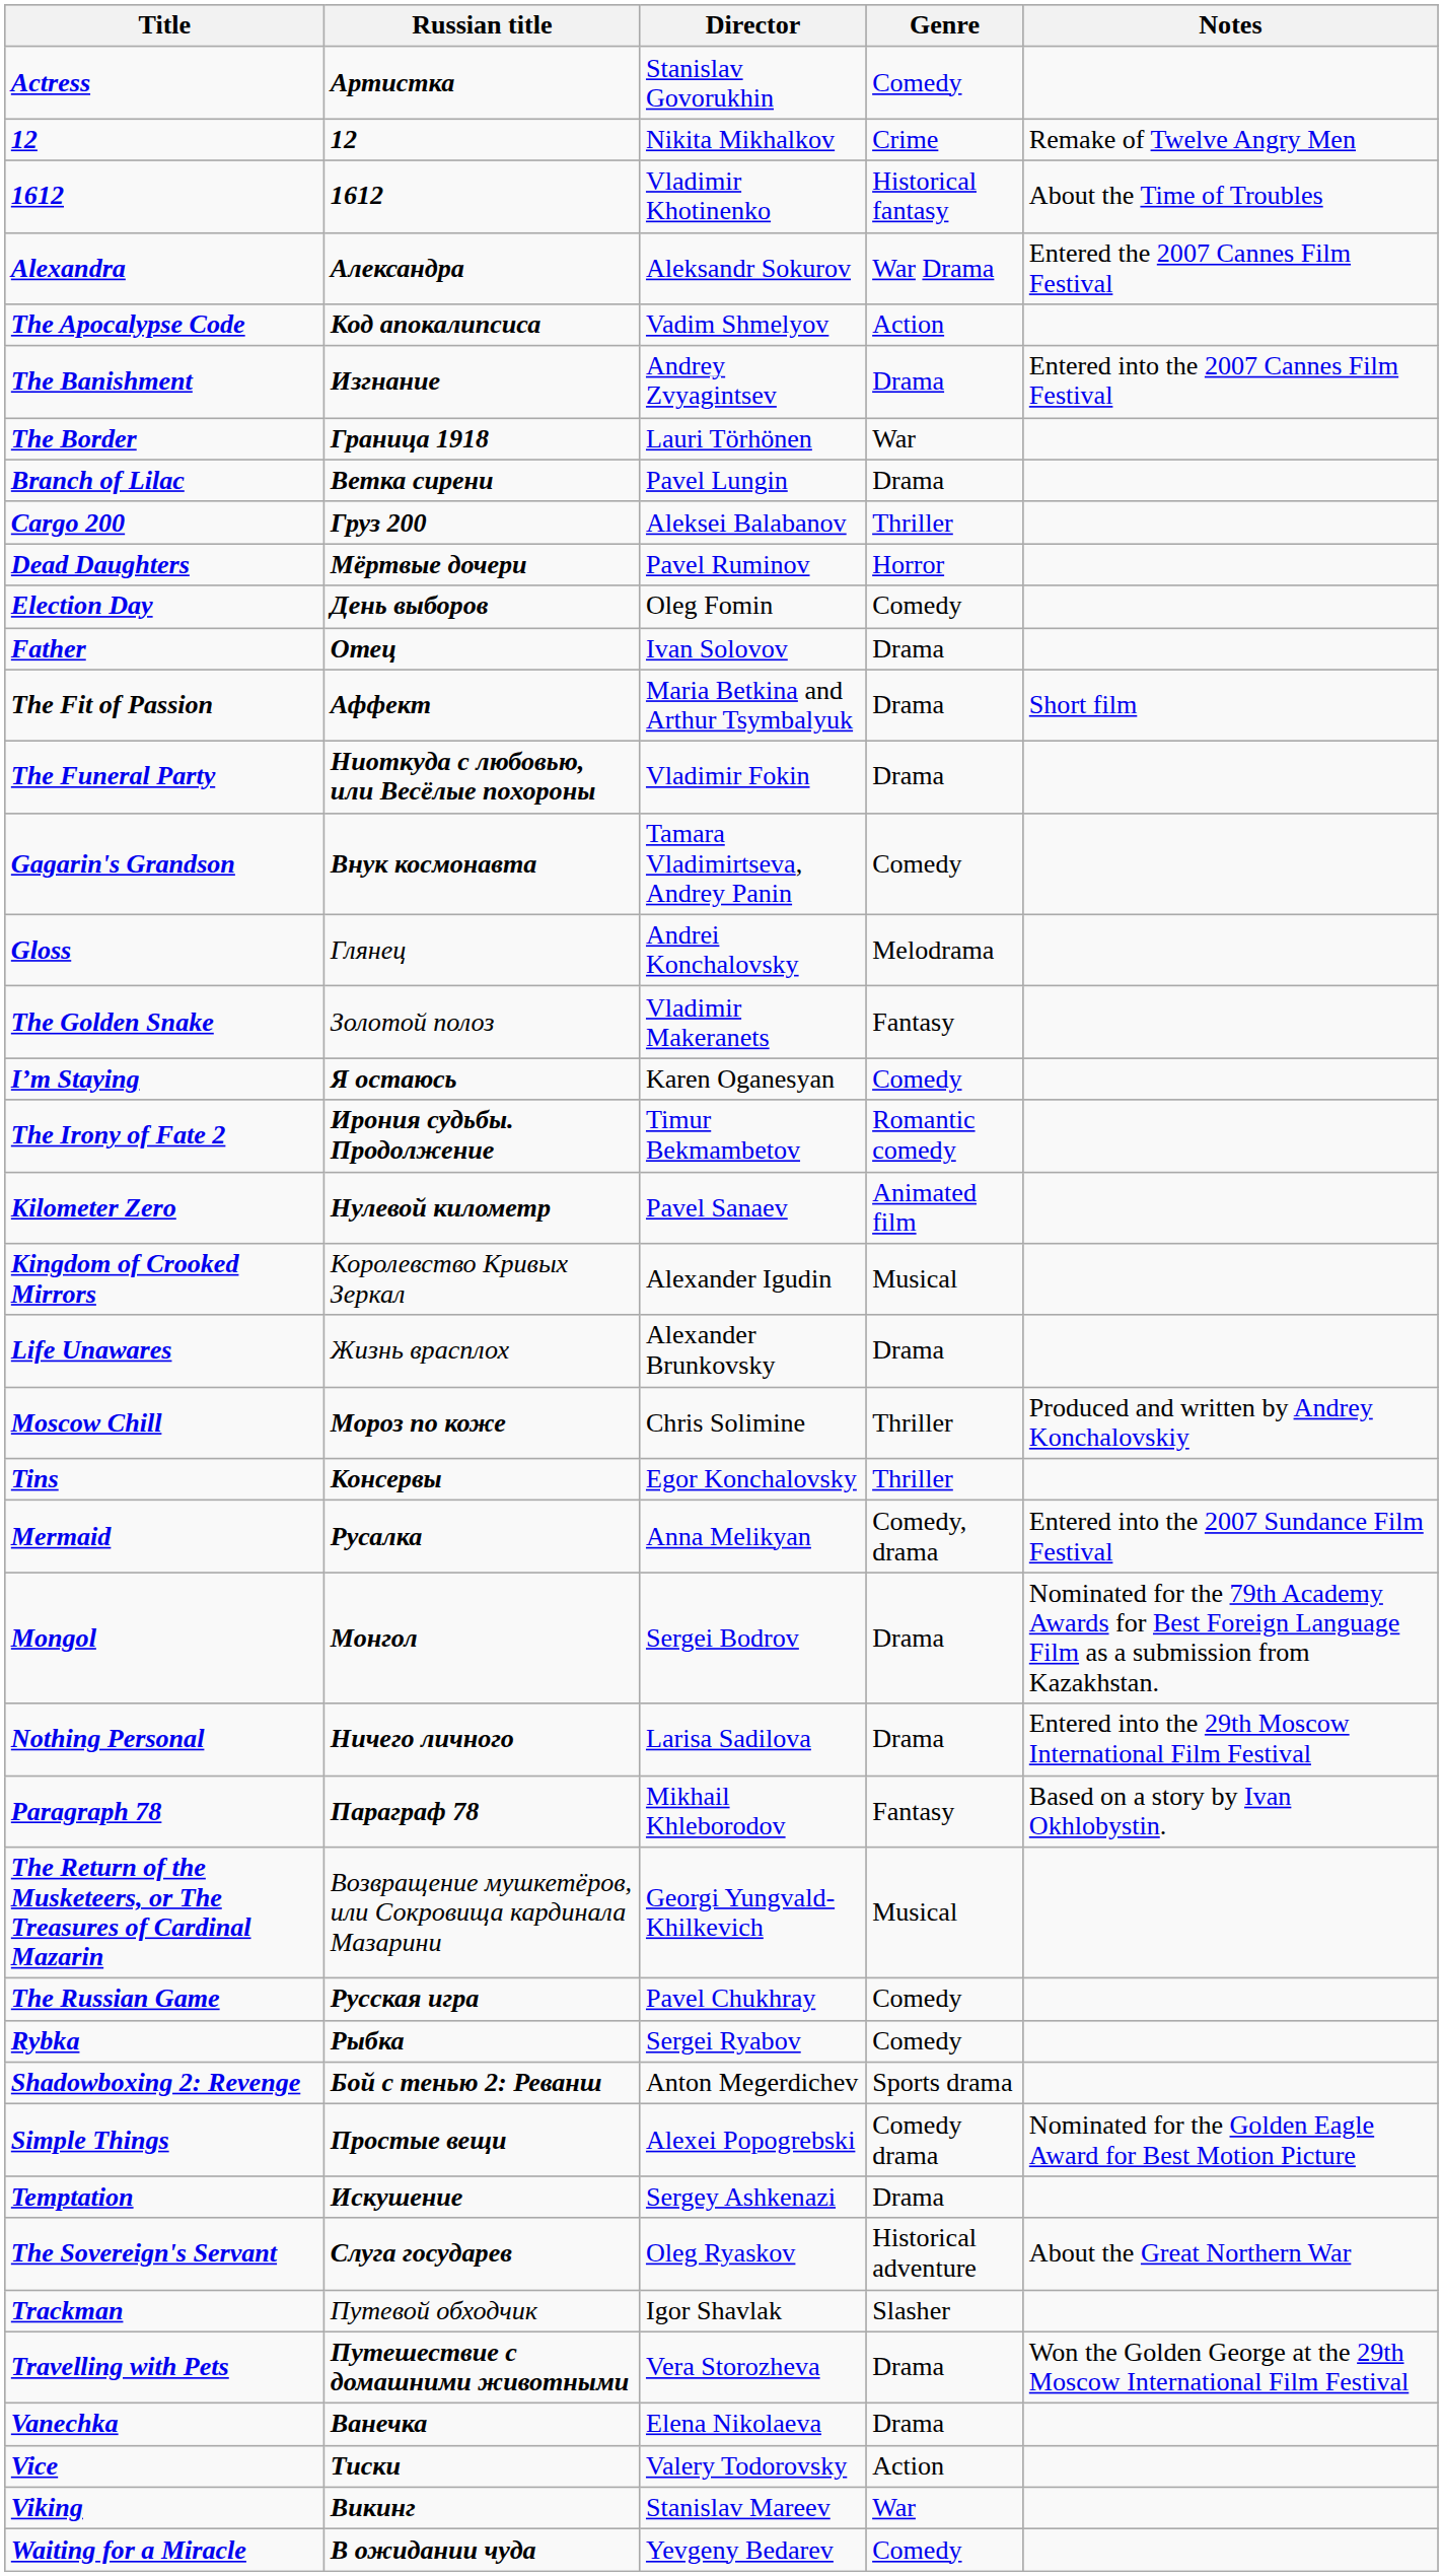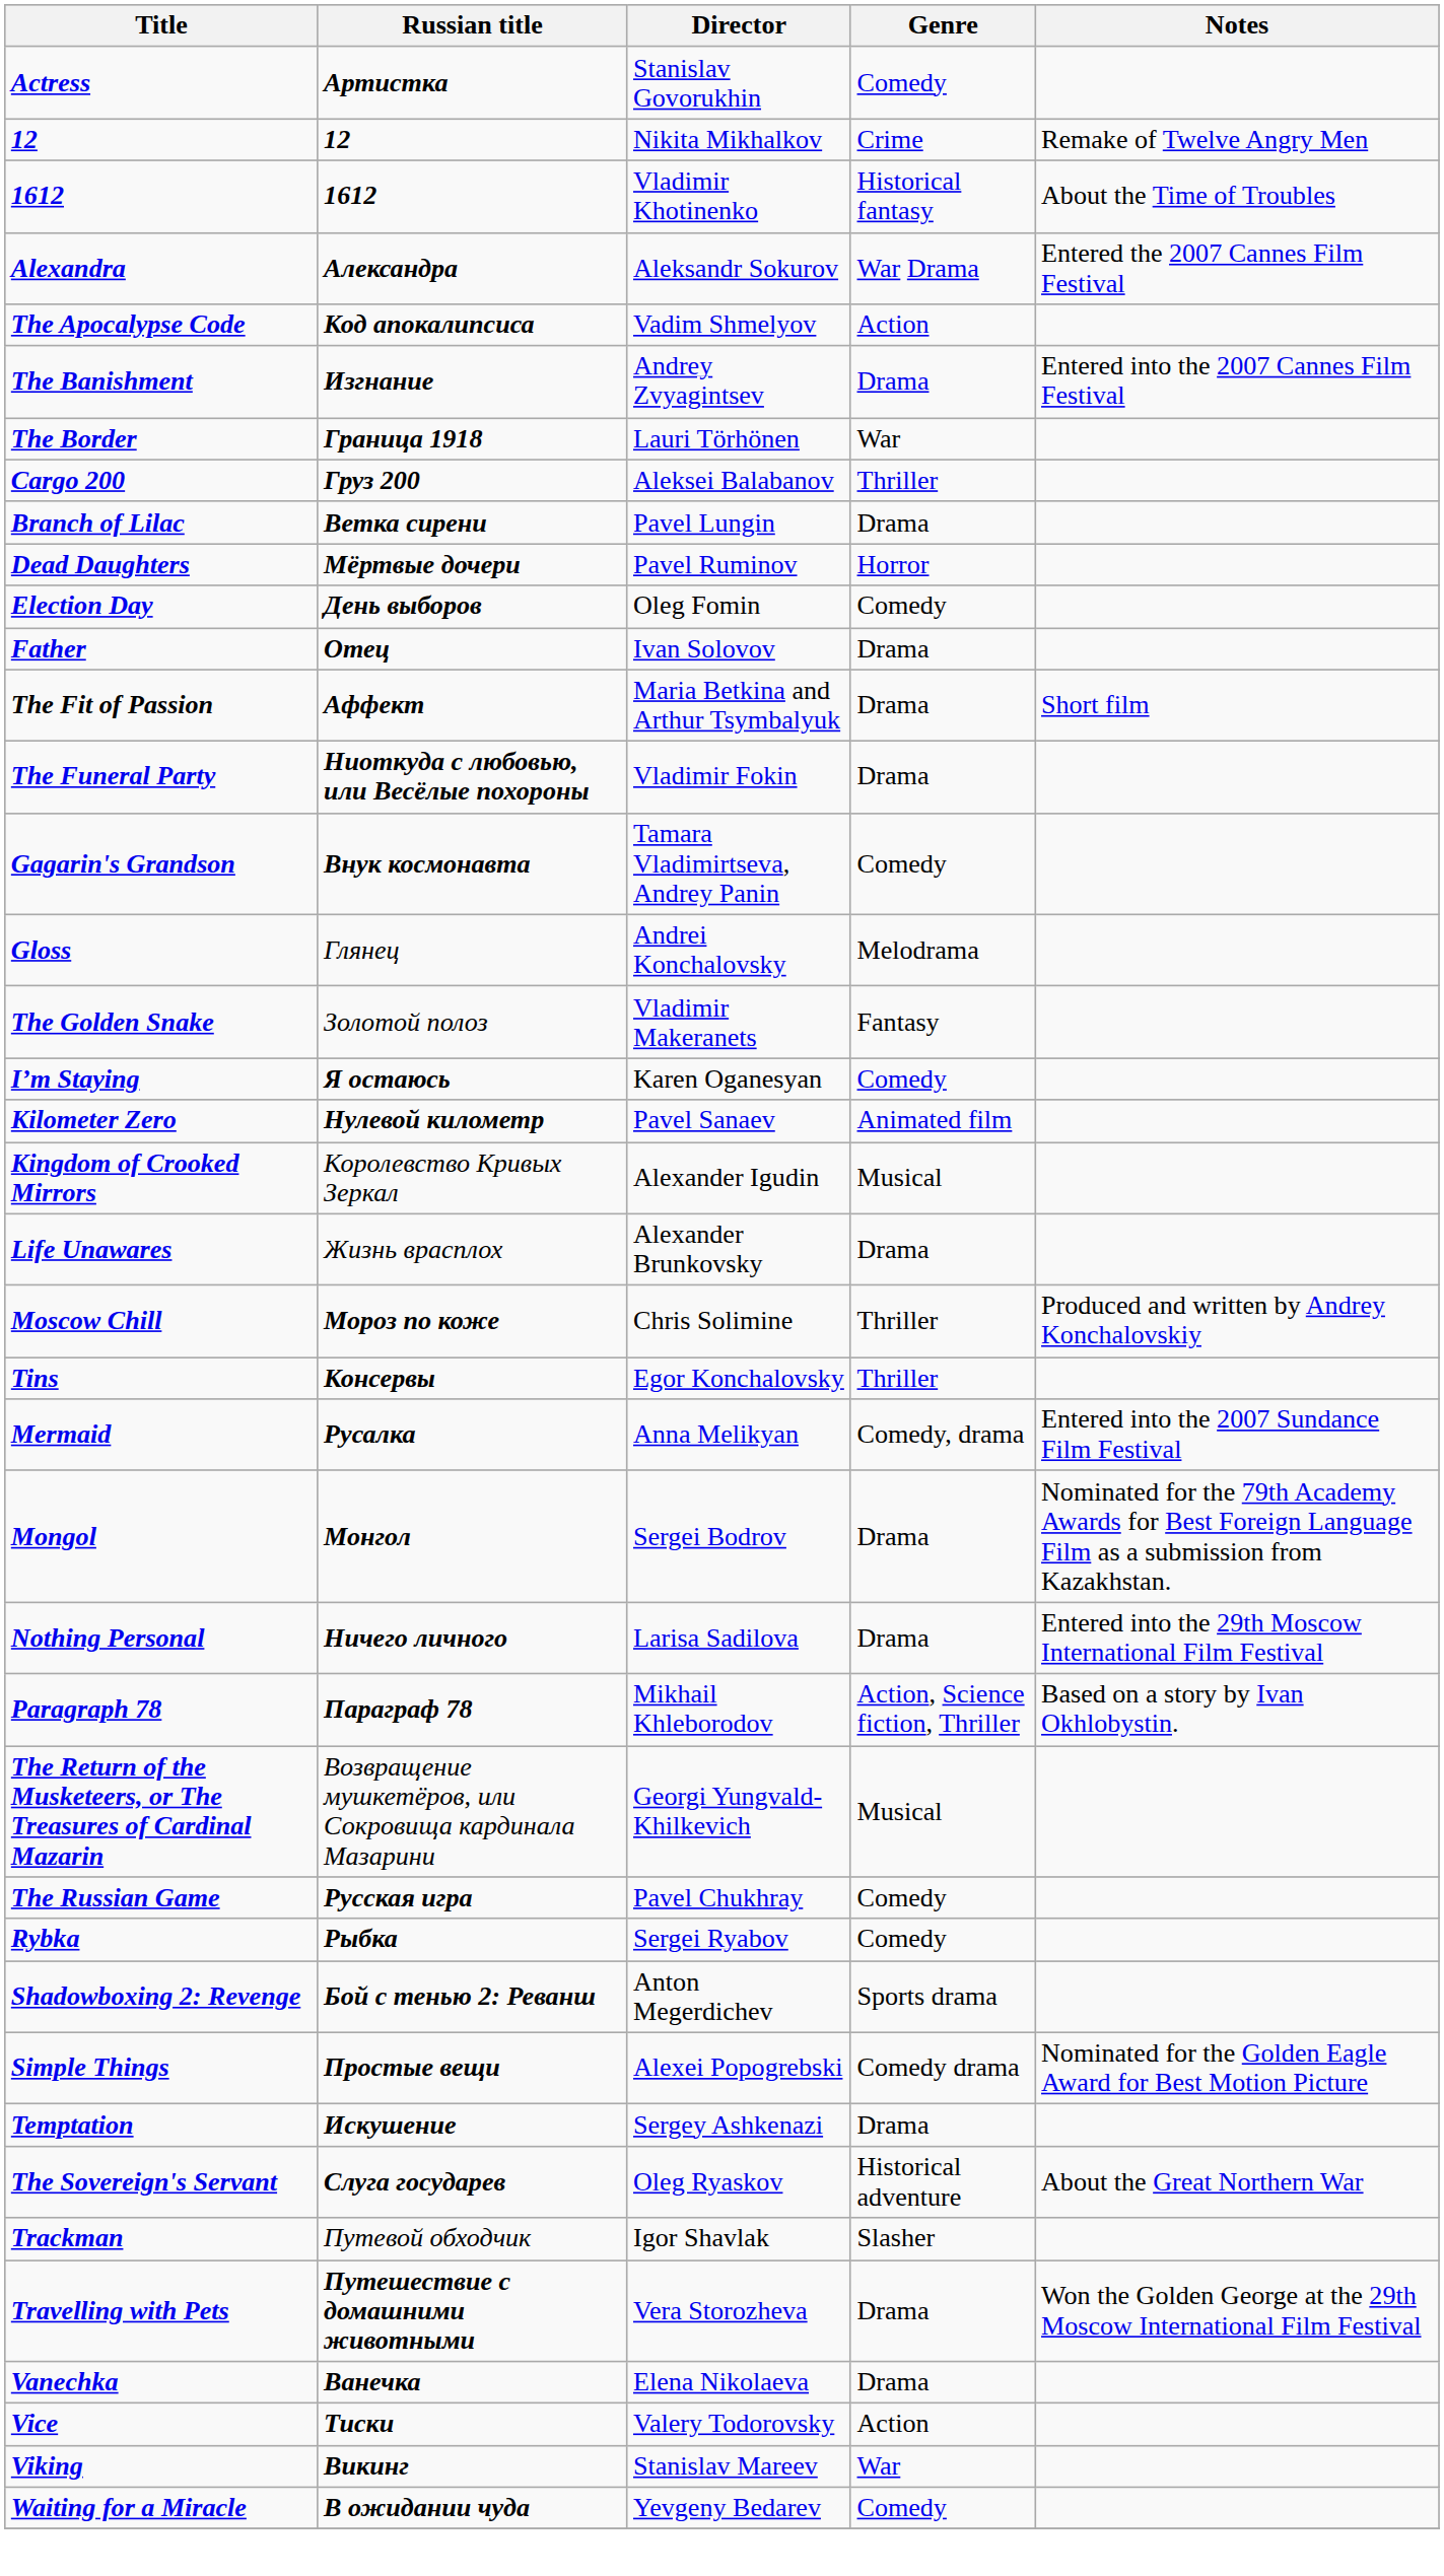 <table class="wikitable sortable">
 <tr>
 <th>Title</th>
 <th>Russian title</th>
 <th>Director</th>
 <th>Genre</th>
 <th>Notes</th>
 </tr>
 <tr>
 <td><strong><em><a href='#'>Actress</a></em></strong></td>
 <td><strong><em>Артистка</em></strong></td>
 <td><a href='#'>Stanislav Govorukhin</a></td>
 <td><a href='#'>Comedy</a></td>
 <td></td>
 </tr>
 <tr>
 <td><strong><em><a href='#'>12</a></em></strong></td>
 <td><strong><em>12</em></strong></td>
 <td><a href='#'>Nikita Mikhalkov</a></td>
 <td><a href='#'>Crime</a></td>
 <td>Remake of <a href='#'>Twelve Angry Men</a></td>
 </tr>
 <tr>
 <td><strong><em><a href='#'>1612</a></em></strong></td>
 <td><strong><em>1612</em></strong></td>
 <td><a href='#'>Vladimir Khotinenko</a></td>
 <td><a href='#'>Historical</a> <a href='#'>fantasy</a></td>
 <td>About the <a href='#'>Time of Troubles</a></td>
 </tr>
 <tr>
 <td><strong><em><a href='#'>Alexandra</a></em></strong></td>
 <td><strong><em>Александра</em></strong></td>
 <td><a href='#'>Aleksandr Sokurov</a></td>
 <td><a href='#'>War</a> <a href='#'>Drama</a></td>
 <td>Entered the <a href='#'>2007 Cannes Film Festival</a></td>
 </tr>
 <tr>
 <td><strong><em><a href='#'>The Apocalypse Code</a></em></strong></td>
 <td><strong><em>Код апокалипсиса</em></strong></td>
 <td><a href='#'>Vadim Shmelyov</a></td>
 <td><a href='#'>Action</a></td>
 <td></td>
 </tr>
 <tr>
 <td><strong><em><a href='#'>The Banishment</a></em></strong></td>
 <td><strong><em>Изгнание</em></strong></td>
 <td><a href='#'>Andrey Zvyagintsev</a></td>
 <td><a href='#'>Drama</a></td>
 <td>Entered into the <a href='#'>2007 Cannes Film Festival</a></td>
 </tr>
 <tr>
 <td><strong><em><a href='#'>The Border</a></em></strong></td>
 <td><strong><em>Граница 1918</em></strong></td>
 <td><a href='#'>Lauri Törhönen</a></td>
 <td>War</td>
 <td></td>
 </tr>
 <tr>
+<td><strong><em><a href='#'>Cargo 200</a></em></strong></td>
+<td><strong><em>Груз 200</em></strong></td>
+<td><a href='#'>Aleksei Balabanov</a></td>
+<td><a href='#'>Thriller</a></td>
+<td></td>
+</tr>
+<tr>
 <td><strong><em><a href='#'>Branch of Lilac</a></em></strong></td>
 <td><strong><em>Ветка сирени</em></strong></td>
 <td><a href='#'>Pavel Lungin</a></td>
 <td>Drama</td>
-<td></td>
-</tr>
-<tr>
-<td><strong><em><a href='#'>Cargo 200</a></em></strong></td>
-<td><strong><em>Груз 200</em></strong></td>
-<td><a href='#'>Aleksei Balabanov</a></td>
-<td><a href='#'>Thriller</a></td>
 <td></td>
 </tr>
 <tr>
 <td><strong><em><a href='#'>Dead Daughters</a></em></strong></td>
 <td><strong><em>Мёртвые дочери</em></strong></td>
 <td><a href='#'>Pavel Ruminov</a></td>
 <td><a href='#'>Horror</a></td>
 <td></td>
 </tr>
 <tr>
 <td><strong><em><a href='#'>Election Day</a></em></strong></td>
 <td><strong><em>День выборов</em></strong></td>
 <td>Oleg Fomin</td>
 <td>Comedy</td>
 <td></td>
 </tr>
 <tr>
 <td><strong><em><a href='#'>Father</a></em></strong></td>
 <td><strong><em>Отец</em></strong></td>
 <td><a href='#'>Ivan Solovov</a></td>
 <td>Drama</td>
 <td></td>
 </tr>
 <tr>
 <td><strong><em>The Fit of Passion</em></strong></td>
 <td><strong><em>Аффект</em></strong></td>
 <td><a href='#'>Maria Betkina</a> and <br><a href='#'>Arthur Tsymbalyuk</a></td>
 <td>Drama</td>
 <td><a href='#'>Short film</a></td>
 </tr>
 <tr>
 <td><strong><em><a href='#'>The Funeral Party</a></em></strong></td>
 <td><strong><em>Ниоткуда с любовью, или Весёлые похороны</em></strong></td>
 <td><a href='#'>Vladimir Fokin</a></td>
 <td>Drama</td>
 <td></td>
 </tr>
 <tr>
 <td><strong><em><a href='#'>Gagarin's Grandson</a></em></strong></td>
 <td><strong><em>Внук космонавта</em></strong></td>
 <td><a href='#'>Tamara Vladimirtseva</a>, <a href='#'>Andrey Panin</a></td>
 <td>Comedy</td>
 <td></td>
 </tr>
 <tr>
 <td><strong><em><a href='#'>Gloss</a></em></strong></td>
 <td><em>Глянец</em></td>
 <td><a href='#'>Andrei Konchalovsky</a></td>
 <td>Melodrama</td>
 <td></td>
 </tr>
 <tr>
 <td><strong><em><a href='#'>The Golden Snake</a></em></strong></td>
 <td><em>Золотой полоз</em></td>
 <td><a href='#'>Vladimir Makeranets</a></td>
 <td>Fantasy</td>
 <td></td>
 </tr>
 <tr>
 <td><strong><em><a href='#'>I’m Staying</a></em></strong></td>
 <td><strong><em>Я остаюсь</em></strong></td>
 <td>Karen Oganesyan</td>
 <td><a href='#'>Comedy</a></td>
 <td></td>
 </tr>
 <tr>
-<td><strong><em><a href='#'>The Irony of Fate 2</a></em></strong></td>
-<td><strong><em>Ирония судьбы. Продолжение</em></strong></td>
-<td><a href='#'>Timur Bekmambetov</a></td>
-<td><a href='#'>Romantic comedy</a></td>
-<td></td>
-</tr>
-<tr>
 <td><strong><em><a href='#'>Kilometer Zero</a></em></strong></td>
 <td><strong><em>Нулевой километр</em></strong></td>
 <td><a href='#'>Pavel Sanaev</a></td>
 <td><a href='#'>Animated film</a></td>
 <td></td>
 </tr>
 <tr>
 <td><strong><em><a href='#'>Kingdom of Crooked Mirrors</a></em></strong></td>
 <td><em>Королевство Кривых Зеркал</em></td>
 <td>Alexander Igudin</td>
 <td>Musical</td>
 <td></td>
 </tr>
 <tr>
 <td><strong><em><a href='#'>Life Unawares</a></em></strong></td>
 <td><em>Жизнь врасплох</em></td>
 <td>Alexander Brunkovsky</td>
 <td>Drama</td>
 <td></td>
 </tr>
 <tr>
 <td><strong><em><a href='#'>Moscow Chill</a></em></strong></td>
 <td><strong><em>Мороз по коже</em></strong></td>
 <td>Chris Solimine</td>
 <td>Thriller</td>
 <td>Produced and written by <a href='#'>Andrey Konchalovskiy</a></td>
 </tr>
 <tr>
 <td><strong><em><a href='#'>Tins</a></em></strong></td>
 <td><strong><em>Консервы</em></strong></td>
 <td><a href='#'>Egor Konchalovsky</a></td>
 <td><a href='#'>Thriller</a></td>
 <td></td>
 </tr>
 <tr>
 <td><strong><em><a href='#'>Mermaid</a></em></strong></td>
 <td><strong><em>Русалка</em></strong></td>
 <td><a href='#'>Anna Melikyan</a></td>
 <td>Comedy, drama</td>
 <td>Entered into the <a href='#'>2007 Sundance Film Festival</a></td>
 </tr>
 <tr>
 <td><strong><em><a href='#'>Mongol</a></em></strong></td>
 <td><strong><em>Монгол</em></strong></td>
 <td><a href='#'>Sergei Bodrov</a></td>
 <td>Drama</td>
 <td>Nominated for the <a href='#'>79th Academy Awards</a> for <a href='#'>Best Foreign Language Film</a> as a submission from Kazakhstan.</td>
 </tr>
 <tr>
 <td><strong><em><a href='#'>Nothing Personal</a></em></strong></td>
 <td><strong><em>Ничего личного</em></strong></td>
 <td><a href='#'>Larisa Sadilova</a></td>
 <td>Drama</td>
 <td>Entered into the <a href='#'>29th Moscow International Film Festival</a></td>
 </tr>
 <tr>
 <td><strong><em><a href='#'>Paragraph 78</a></em></strong></td>
 <td><strong><em>Параграф 78</em></strong></td>
 <td><a href='#'>Mikhail Khleborodov</a></td>
-<td>Fantasy</td>
+<td><a href='#'>Action</a>, <a href='#'>Science fiction</a>, <a href='#'>Thriller</a></td>
 <td>Based on a story by <a href='#'>Ivan Okhlobystin</a>.</td>
 </tr>
 <tr>
 <td><strong><em><a href='#'>The Return of the Musketeers, or The Treasures of Cardinal Mazarin</a></em></strong></td>
 <td><em>Возвращение мушкетёров, или Сокровища кардинала Мазарини</em></td>
 <td><a href='#'>Georgi Yungvald-Khilkevich</a></td>
 <td>Musical</td>
 <td></td>
 </tr>
 <tr>
 <td><strong><em><a href='#'>The Russian Game</a></em></strong></td>
 <td><strong><em>Русская игра</em></strong></td>
 <td><a href='#'>Pavel Chukhray</a></td>
 <td>Comedy</td>
 <td></td>
 </tr>
 <tr>
 <td><strong><em><a href='#'>Rybka</a></em></strong></td>
 <td><strong><em>Рыбка</em></strong></td>
 <td><a href='#'>Sergei Ryabov</a></td>
 <td>Comedy</td>
 <td></td>
 </tr>
 <tr>
 <td><strong><em><a href='#'>Shadowboxing 2: Revenge</a></em></strong></td>
 <td><strong><em>Бой с тенью 2: Реванш</em></strong></td>
 <td>Anton Megerdichev</td>
 <td>Sports drama</td>
 <td></td>
 </tr>
 <tr>
 <td><strong><em><a href='#'>Simple Things</a></em></strong></td>
 <td><strong><em>Простые вещи</em></strong></td>
 <td><a href='#'>Alexei Popogrebski</a></td>
 <td>Comedy drama</td>
 <td>Nominated for the <a href='#'>Golden Eagle Award for Best Motion Picture</a></td>
 </tr>
 <tr>
 <td><strong><em><a href='#'>Temptation</a></em></strong></td>
 <td><strong><em>Искушение</em></strong></td>
 <td><a href='#'>Sergey Ashkenazi</a></td>
 <td>Drama</td>
 <td></td>
 </tr>
 <tr>
 <td><strong><em><a href='#'>The Sovereign's Servant</a></em></strong></td>
 <td><strong><em>Слуга государев</em></strong></td>
 <td><a href='#'>Oleg Ryaskov</a></td>
 <td>Historical adventure</td>
 <td>About the <a href='#'>Great Northern War</a></td>
 </tr>
 <tr>
 <td><strong><em><a href='#'>Trackman</a></em></strong></td>
 <td><em>Путевой обходчик</em></td>
 <td>Igor Shavlak</td>
 <td>Slasher</td>
 <td></td>
 </tr>
 <tr>
 <td><strong><em><a href='#'>Travelling with Pets</a></em></strong></td>
 <td><strong><em>Путешествие с домашними животными</em></strong></td>
 <td><a href='#'>Vera Storozheva</a></td>
 <td>Drama</td>
 <td>Won the Golden George at the <a href='#'>29th Moscow International Film Festival</a></td>
 </tr>
 <tr>
 <td><strong><em><a href='#'>Vanechka</a></em></strong></td>
 <td><strong><em>Ванечка</em></strong></td>
 <td><a href='#'>Elena Nikolaeva</a></td>
 <td>Drama</td>
 <td></td>
 </tr>
 <tr>
 <td><strong><em><a href='#'>Vice</a></em></strong></td>
 <td><strong><em>Тиски</em></strong></td>
 <td><a href='#'>Valery Todorovsky</a></td>
 <td>Action</td>
 <td></td>
 </tr>
 <tr>
 <td><strong><em><a href='#'>Viking</a></em></strong></td>
 <td><strong><em>Викинг</em></strong></td>
 <td><a href='#'>Stanislav Mareev</a></td>
 <td><a href='#'>War</a></td>
 <td></td>
 </tr>
 <tr>
 <td><strong><em><a href='#'>Waiting for a Miracle</a></em></strong></td>
 <td><strong><em>В ожидании чуда</em></strong></td>
 <td><a href='#'>Yevgeny Bedarev</a></td>
 <td><a href='#'>Comedy</a></td>
 <td></td>
 </tr>
 <tr>
 </tr>
 </table>
